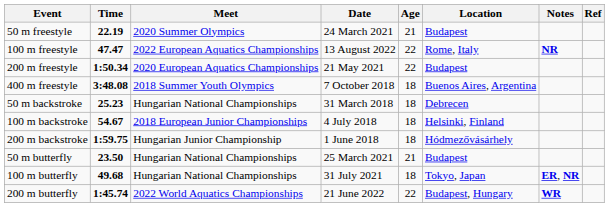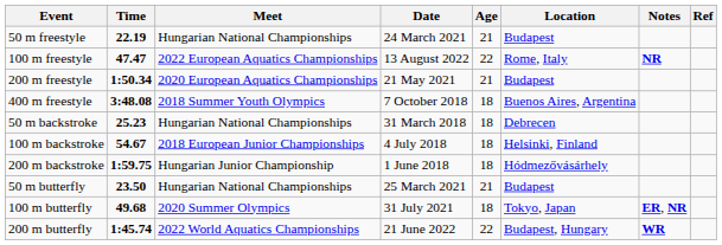 <table class="wikitable">
 <tr>
 <th>Event</th>
 <th>Time</th>
 <th>Meet</th>
 <th>Date</th>
 <th>Age</th>
 <th>Location</th>
 <th>Notes</th>
 <th>Ref</th>
 </tr>
 <tr>
 <td>50 m freestyle</td>
 <td style="text-align:center;"><strong>22.19</strong></td>
-<td><a href='#'>2020 Summer Olympics</a></td>
+<td>Hungarian National Championships</td>
 <td>24 March 2021</td>
 <td style="text-align:center;">21</td>
 <td><a href='#'>Budapest</a></td>
 <td></td>
 <td style="text-align:center;"></td>
 </tr>
 <tr>
 <td>100 m freestyle</td>
 <td style="text-align:center;"><strong>47.47</strong></td>
 <td><a href='#'>2022 European Aquatics Championships</a></td>
 <td>13 August 2022</td>
 <td style="text-align:center;">22</td>
 <td><a href='#'>Rome</a>, <a href='#'>Italy</a></td>
 <td><strong><a href='#'>NR</a></strong></td>
 <td style="text-align:center;"></td>
 </tr>
 <tr>
 <td>200 m freestyle</td>
 <td style="text-align:center;"><strong>1:50.34</strong></td>
 <td><a href='#'>2020 European Aquatics Championships</a></td>
 <td>21 May 2021</td>
-<td style="text-align:center;">22</td>
+<td style="text-align:center;">21</td>
 <td><a href='#'>Budapest</a></td>
 <td></td>
 <td style="text-align:center;"></td>
 </tr>
 <tr>
 <td>400 m freestyle</td>
 <td style="text-align:center;"><strong>3:48.08</strong></td>
 <td><a href='#'>2018 Summer Youth Olympics</a></td>
 <td>7 October 2018</td>
 <td style="text-align:center;">18</td>
 <td><a href='#'>Buenos Aires</a>, <a href='#'>Argentina</a></td>
 <td></td>
 <td style="text-align:center;"></td>
 </tr>
 <tr>
 <td>50 m backstroke</td>
 <td style="text-align:center;"><strong>25.23</strong></td>
 <td>Hungarian National Championships</td>
 <td>31 March 2018</td>
 <td style="text-align:center;">18</td>
 <td><a href='#'>Debrecen</a></td>
 <td></td>
 <td style="text-align:center;"></td>
 </tr>
 <tr>
 <td>100 m backstroke</td>
 <td style="text-align:center;"><strong>54.67</strong></td>
 <td><a href='#'>2018 European Junior Championships</a></td>
 <td>4 July 2018</td>
 <td style="text-align:center;">18</td>
 <td><a href='#'>Helsinki</a>, <a href='#'>Finland</a></td>
 <td></td>
 <td style="text-align:center;"></td>
 </tr>
 <tr>
 <td>200 m backstroke</td>
 <td style="text-align:center;"><strong>1:59.75</strong></td>
 <td>Hungarian Junior Championship</td>
 <td>1 June 2018</td>
 <td style="text-align:center;">18</td>
 <td><a href='#'>Hódmezővásárhely</a></td>
 <td></td>
 <td style="text-align:center;"></td>
 </tr>
 <tr>
 <td>50 m butterfly</td>
 <td style="text-align:center;"><strong>23.50</strong></td>
 <td>Hungarian National Championships</td>
 <td>25 March 2021</td>
 <td style="text-align:center;">21</td>
 <td><a href='#'>Budapest</a></td>
 <td></td>
 <td style="text-align:center;"></td>
 </tr>
 <tr>
 <td>100 m butterfly</td>
 <td style="text-align:center;"><strong>49.68</strong></td>
-<td>Hungarian National Championships</td>
+<td><a href='#'>2020 Summer Olympics</a></td>
 <td>31 July 2021</td>
 <td style="text-align:center;">18</td>
 <td><a href='#'>Tokyo</a>, <a href='#'>Japan</a></td>
 <td><strong><a href='#'>ER</a></strong>, <strong><a href='#'>NR</a></strong></td>
 <td style="text-align:center;"></td>
 </tr>
 <tr>
 <td>200 m butterfly</td>
 <td style="text-align:center;"><strong>1:45.74</strong></td>
 <td><a href='#'>2022 World Aquatics Championships</a></td>
 <td>21 June 2022</td>
 <td style="text-align:center;">22</td>
 <td><a href='#'>Budapest</a>, <a href='#'>Hungary</a></td>
 <td><strong><a href='#'>WR</a></strong></td>
 <td style="text-align:center;"></td>
 </tr>
 </table>
